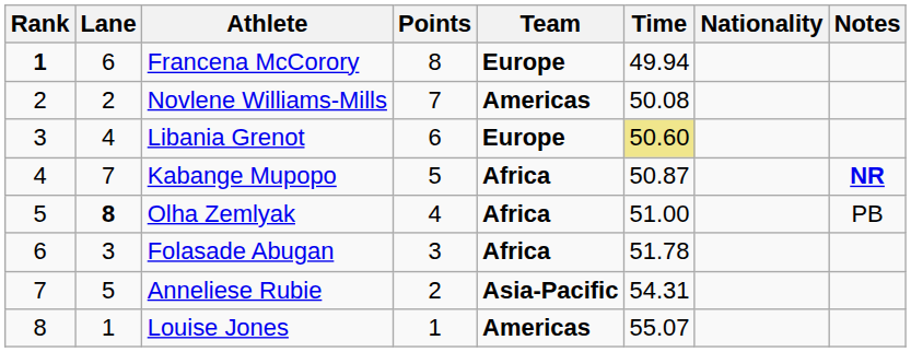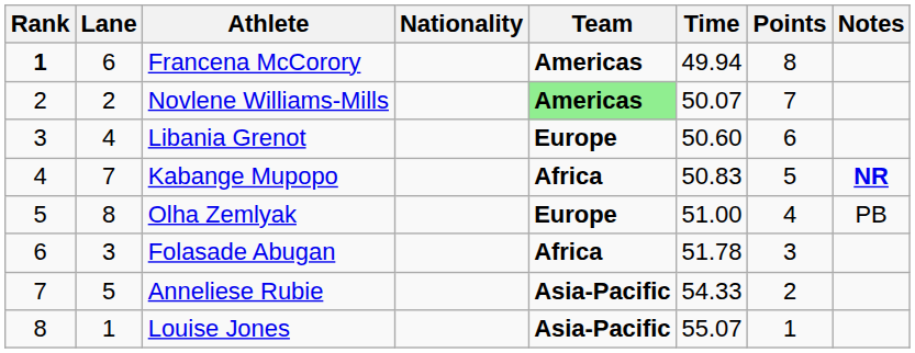 <table class="wikitable sortable" style="text-align:center">
 <tr>
 <th>Rank</th>
 <th>Lane</th>
 <th>Athlete</th>
-<th>Points</th>
+<th>Nationality</th>
 <th>Team</th>
 <th>Time</th>
-<th>Nationality</th>
+<th>Points</th>
 <th>Notes</th>
 </tr>
 <tr>
 <td><strong>1</strong></td>
 <td>6</td>
 <td align="left"><a href='#'>Francena McCorory</a></td>
+<td align=left></td>
+<td align=left><strong>Americas</strong></td>
+<td>49.94</td>
 <td>8</td>
-<td align=left><strong>Europe</strong></td>
-<td>49.94</td>
-<td align=left></td>
 <td></td>
 </tr>
 <tr>
 <td>2</td>
 <td>2</td>
 <td align="left"><a href='#'>Novlene Williams-Mills</a></td>
+<td align=left></td>
+<td align=left style="background: lightgreen;"><strong>Americas</strong></td>
+<td>50.07</td>
 <td>7</td>
-<td align=left><strong>Americas</strong></td>
-<td>50.08</td>
-<td align=left></td>
 <td></td>
 </tr>
 <tr>
 <td>3</td>
 <td>4</td>
 <td align="left"><a href='#'>Libania Grenot</a></td>
+<td align=left></td>
+<td align=left><strong>Europe</strong></td>
+<td>50.60</td>
 <td>6</td>
-<td align=left><strong>Europe</strong></td>
-<td style="background: khaki;">50.60</td>
-<td align=left></td>
 <td></td>
 </tr>
 <tr>
 <td>4</td>
 <td>7</td>
 <td align="left"><a href='#'>Kabange Mupopo</a></td>
+<td align=left></td>
+<td align=left><strong>Africa</strong></td>
+<td>50.83</td>
 <td>5</td>
-<td align=left><strong>Africa</strong></td>
-<td>50.87</td>
-<td align=left></td>
 <td><strong><a href='#'>NR</a></strong></td>
 </tr>
 <tr>
 <td>5</td>
-<td><strong>8</strong></td>
+<td>8</td>
 <td align="left"><a href='#'>Olha Zemlyak</a></td>
+<td align=left></td>
+<td align=left><strong>Europe</strong></td>
+<td>51.00</td>
 <td>4</td>
-<td align=left><strong>Africa</strong></td>
-<td>51.00</td>
-<td align=left></td>
 <td>PB</td>
 </tr>
 <tr>
 <td>6</td>
 <td>3</td>
 <td align="left"><a href='#'>Folasade Abugan</a></td>
-<td>3</td>
+<td align=left></td>
 <td align=left><strong>Africa</strong></td>
 <td>51.78</td>
-<td align=left></td>
+<td>3</td>
 <td></td>
 </tr>
 <tr>
 <td>7</td>
 <td>5</td>
 <td align="left"><a href='#'>Anneliese Rubie</a></td>
+<td align=left></td>
+<td align=left><strong>Asia-Pacific</strong></td>
+<td>54.33</td>
 <td>2</td>
-<td align=left><strong>Asia-Pacific</strong></td>
-<td>54.31</td>
-<td align=left></td>
 <td></td>
 </tr>
 <tr>
 <td>8</td>
 <td>1</td>
 <td align="left"><a href='#'>Louise Jones</a></td>
+<td align=left></td>
+<td align=left><strong>Asia-Pacific</strong></td>
+<td>55.07</td>
 <td>1</td>
-<td align=left><strong>Americas</strong></td>
-<td>55.07</td>
-<td align=left></td>
 <td></td>
 </tr>
 </table>
